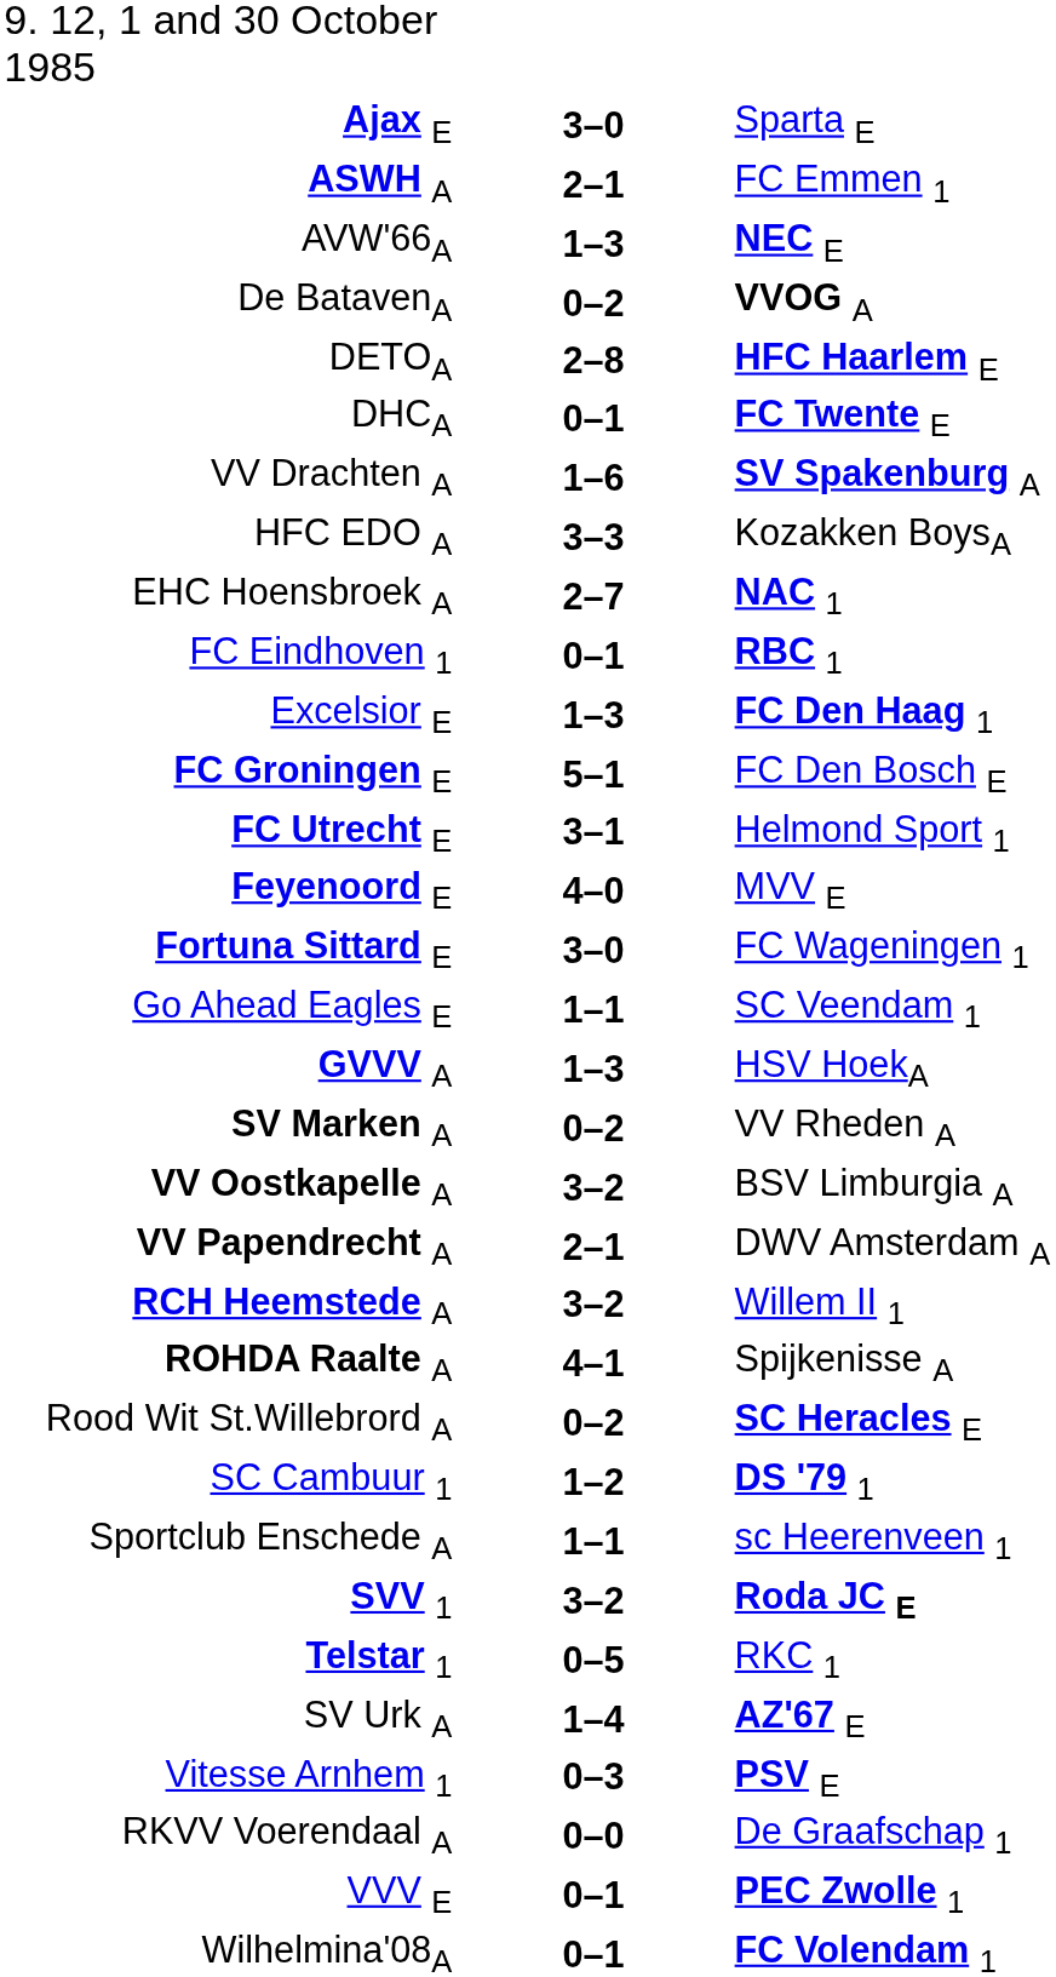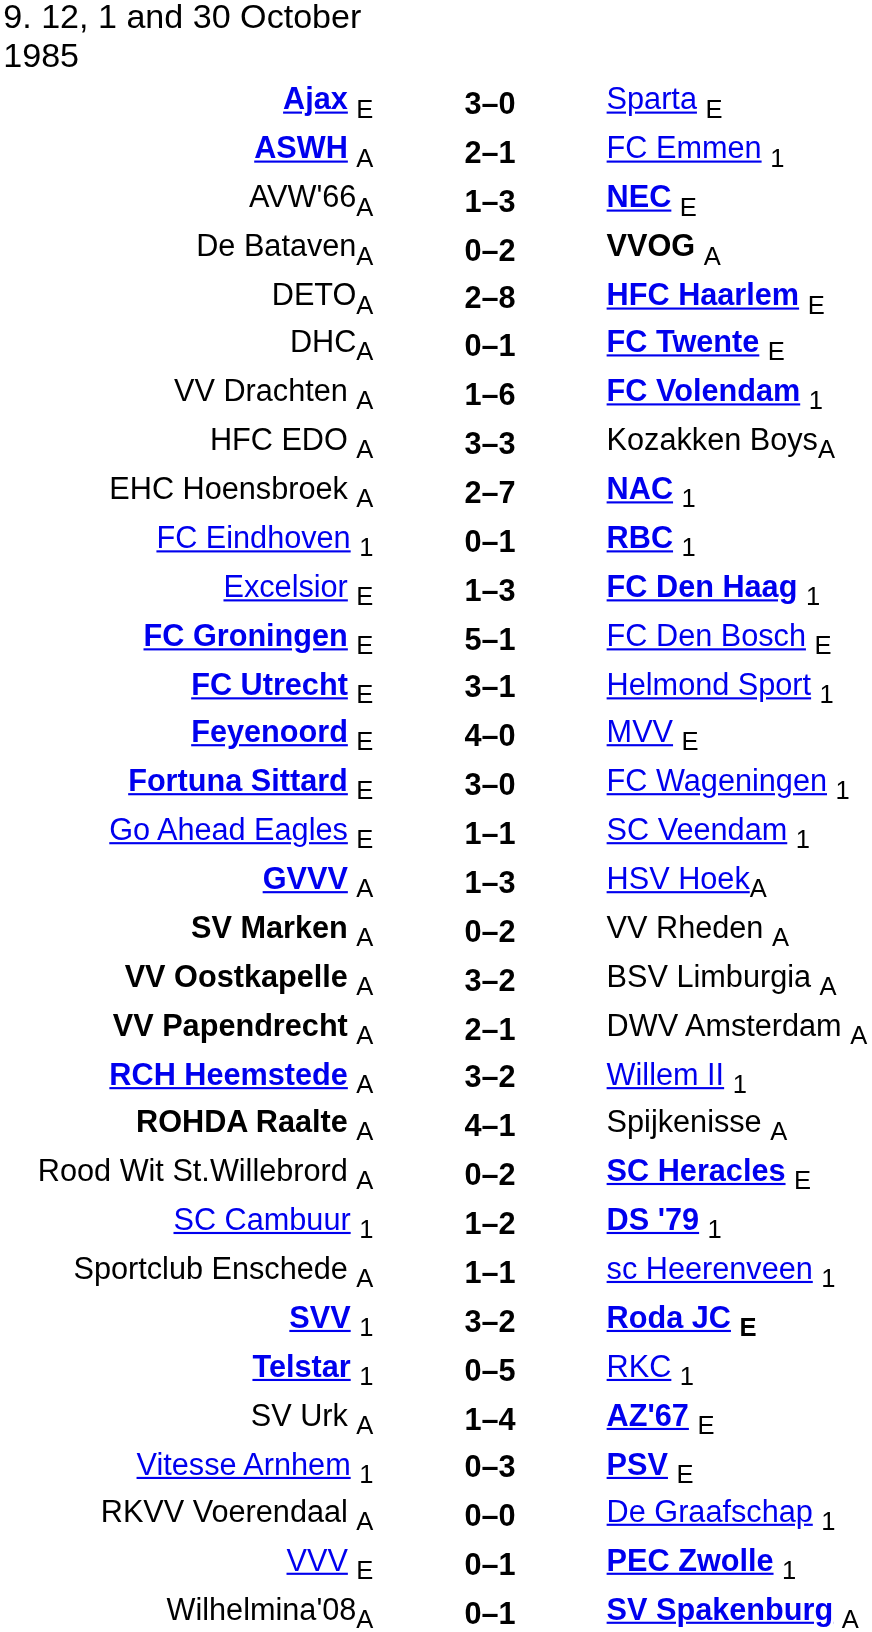 <table width=100% cellspacing=1>
 <tr>
 <th width=20%></th>
 <th width=12%></th>
 <th width=20%></th>
 <th></th>
 </tr>
 <tr>
 <td>9. 12, 1 and 30 October 1985</td>
 </tr>
 <tr style=font-size:90%>
 <td align=right><strong><a href='#'>Ajax</a></strong> <sub>E</sub></td>
 <td align=center><strong>3–0</strong></td>
 <td><a href='#'>Sparta</a> <sub>E</sub></td>
 </tr>
 <tr style=font-size:90%>
 <td align=right><strong><a href='#'>ASWH</a></strong> <sub>A</sub></td>
 <td align=center><strong>2–1</strong></td>
 <td><a href='#'>FC Emmen</a> <sub>1</sub></td>
 </tr>
 <tr style=font-size:90%>
 <td align=right>AVW'66<sub>A</sub></td>
 <td align=center><strong>1–3</strong></td>
 <td><strong><a href='#'>NEC</a></strong> <sub>E</sub></td>
 </tr>
 <tr style=font-size:90%>
 <td align=right>De Bataven<sub>A</sub></td>
 <td align=center><strong>0–2</strong></td>
 <td><strong>VVOG</strong> <sub>A</sub></td>
 </tr>
 <tr style=font-size:90%>
 <td align=right>DETO<sub>A</sub></td>
 <td align=center><strong>2–8</strong></td>
 <td><strong><a href='#'>HFC Haarlem</a></strong> <sub>E</sub></td>
 </tr>
 <tr style=font-size:90%>
 <td align=right>DHC<sub>A</sub></td>
 <td align=center><strong>0–1</strong></td>
 <td><strong><a href='#'>FC Twente</a></strong> <sub>E</sub></td>
 </tr>
 <tr style=font-size:90%>
 <td align=right>VV Drachten <sub>A</sub></td>
 <td align=center><strong>1–6</strong></td>
-<td><strong><a href='#'>SV Spakenburg</a></strong> <sub>A</sub></td>
+<td><strong><a href='#'>FC Volendam</a></strong> <sub>1</sub></td>
 </tr>
 <tr style=font-size:90%>
 <td align=right>HFC EDO <sub>A</sub></td>
 <td align=center><strong>3–3</strong></td>
 <td>Kozakken Boys<sub>A</sub></td>
 </tr>
 <tr style=font-size:90%>
 <td align=right>EHC Hoensbroek <sub>A</sub></td>
 <td align=center><strong>2–7</strong></td>
 <td><strong><a href='#'>NAC</a></strong> <sub>1</sub></td>
 </tr>
 <tr style=font-size:90%>
 <td align=right><a href='#'>FC Eindhoven</a> <sub>1</sub></td>
 <td align=center><strong>0–1</strong></td>
 <td><strong><a href='#'>RBC</a></strong> <sub>1</sub></td>
 </tr>
 <tr style=font-size:90%>
 <td align=right><a href='#'>Excelsior</a> <sub>E</sub></td>
 <td align=center><strong>1–3</strong></td>
 <td><strong><a href='#'>FC Den Haag</a></strong> <sub>1</sub></td>
 </tr>
 <tr style=font-size:90%>
 <td align=right><strong><a href='#'>FC Groningen</a></strong> <sub>E</sub></td>
 <td align=center><strong>5–1</strong></td>
 <td><a href='#'>FC Den Bosch</a> <sub>E</sub></td>
 </tr>
 <tr style=font-size:90%>
 <td align=right><strong><a href='#'>FC Utrecht</a></strong> <sub>E</sub></td>
 <td align=center><strong>3–1</strong></td>
 <td><a href='#'>Helmond Sport</a> <sub>1</sub></td>
 </tr>
 <tr style=font-size:90%>
 <td align=right><strong><a href='#'>Feyenoord</a></strong> <sub>E</sub></td>
 <td align=center><strong>4–0</strong></td>
 <td><a href='#'>MVV</a> <sub>E</sub></td>
 </tr>
 <tr style=font-size:90%>
 <td align=right><strong><a href='#'>Fortuna Sittard</a></strong> <sub>E</sub></td>
 <td align=center><strong>3–0</strong></td>
 <td><a href='#'>FC Wageningen</a> <sub>1</sub></td>
 </tr>
 <tr style=font-size:90%>
 <td align=right><a href='#'>Go Ahead Eagles</a> <sub>E</sub></td>
 <td align=center><strong>1–1</strong></td>
 <td><a href='#'>SC Veendam</a> <sub>1</sub></td>
 </tr>
 <tr style=font-size:90%>
 <td align=right><strong><a href='#'>GVVV</a></strong> <sub>A</sub></td>
 <td align=center><strong>1–3</strong></td>
 <td><a href='#'>HSV Hoek</a><sub>A</sub></td>
 </tr>
 <tr style=font-size:90%>
 <td align=right><strong>SV Marken</strong> <sub>A</sub></td>
 <td align=center><strong>0–2</strong></td>
 <td>VV Rheden <sub>A</sub></td>
 </tr>
 <tr style=font-size:90%>
 <td align=right><strong>VV Oostkapelle</strong> <sub>A</sub></td>
 <td align=center><strong>3–2</strong></td>
 <td>BSV Limburgia <sub>A</sub></td>
 </tr>
 <tr style=font-size:90%>
 <td align=right><strong>VV Papendrecht</strong> <sub>A</sub></td>
 <td align=center><strong>2–1</strong></td>
 <td>DWV Amsterdam <sub>A</sub></td>
 </tr>
 <tr style=font-size:90%>
 <td align=right><strong><a href='#'>RCH Heemstede</a></strong> <sub>A</sub></td>
 <td align=center><strong>3–2</strong></td>
 <td><a href='#'>Willem II</a> <sub>1</sub></td>
 </tr>
 <tr style=font-size:90%>
 <td align=right><strong>ROHDA Raalte</strong> <sub>A</sub></td>
 <td align=center><strong>4–1</strong></td>
 <td>Spijkenisse <sub>A</sub></td>
 </tr>
 <tr style=font-size:90%>
 <td align=right>Rood Wit St.Willebrord <sub>A</sub></td>
 <td align=center><strong>0–2</strong></td>
 <td><strong><a href='#'>SC Heracles</a></strong> <sub>E</sub></td>
 </tr>
 <tr style=font-size:90%>
 <td align=right><a href='#'>SC Cambuur</a> <sub>1</sub></td>
 <td align=center><strong>1–2</strong></td>
 <td><strong><a href='#'>DS '79</a></strong> <sub>1</sub></td>
 </tr>
 <tr style=font-size:90%>
 <td align=right>Sportclub Enschede <sub>A</sub></td>
 <td align=center><strong>1–1</strong></td>
 <td><a href='#'>sc Heerenveen</a> <sub>1</sub></td>
 </tr>
 <tr style=font-size:90%>
 <td align=right><strong><a href='#'>SVV</a></strong> <sub>1</sub></td>
 <td align=center><strong>3–2</strong></td>
 <td><strong><a href='#'>Roda JC</a> <sub>E</sub></strong></td>
 </tr>
 <tr style=font-size:90%>
 <td align=right><strong><a href='#'>Telstar</a></strong> <sub>1</sub></td>
 <td align=center><strong>0–5</strong></td>
 <td><a href='#'>RKC</a> <sub>1</sub></td>
 </tr>
 <tr style=font-size:90%>
 <td align=right>SV Urk <sub>A</sub></td>
 <td align=center><strong>1–4</strong></td>
 <td><strong><a href='#'>AZ'67</a></strong> <sub>E</sub></td>
 </tr>
 <tr style=font-size:90%>
 <td align=right><a href='#'>Vitesse Arnhem</a> <sub>1</sub></td>
 <td align=center><strong>0–3</strong></td>
 <td><strong><a href='#'>PSV</a></strong> <sub>E</sub></td>
 </tr>
 <tr style=font-size:90%>
 <td align=right>RKVV Voerendaal <sub>A</sub></td>
 <td align=center><strong>0–0</strong></td>
 <td><a href='#'>De Graafschap</a> <sub>1</sub></td>
 </tr>
 <tr style=font-size:90%>
 <td align=right><a href='#'>VVV</a> <sub>E</sub></td>
 <td align=center><strong>0–1</strong></td>
 <td><strong><a href='#'>PEC Zwolle</a></strong> <sub>1</sub></td>
 </tr>
 <tr style=font-size:90%>
 <td align=right>Wilhelmina'08<sub>A</sub></td>
 <td align=center><strong>0–1</strong></td>
-<td><strong><a href='#'>FC Volendam</a></strong> <sub>1</sub></td>
+<td><strong><a href='#'>SV Spakenburg</a></strong> <sub>A</sub></td>
 </tr>
 </table>
